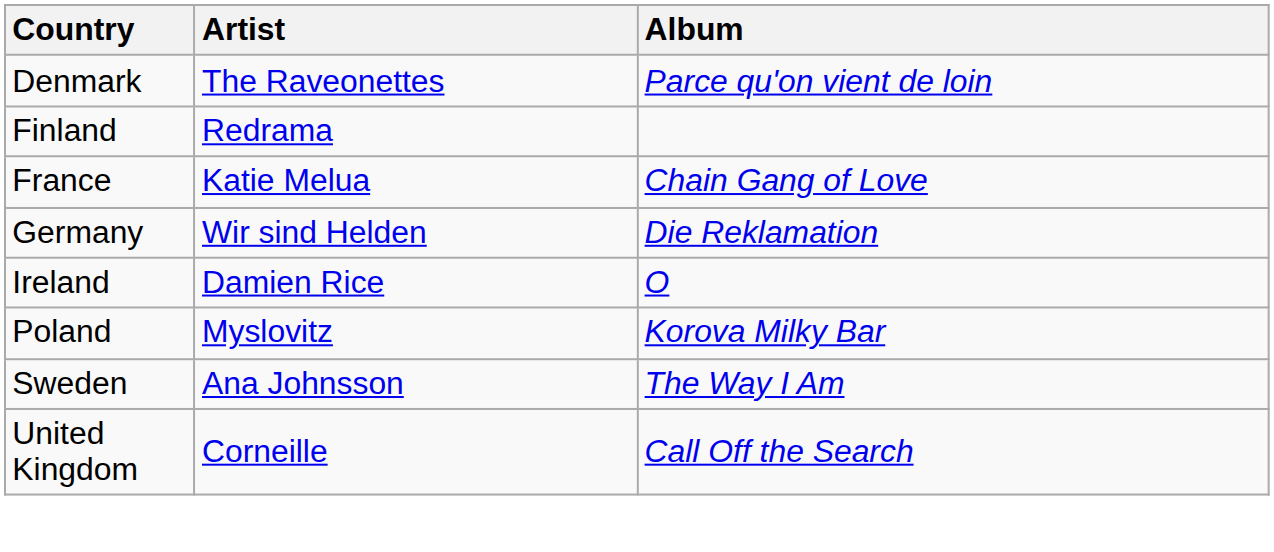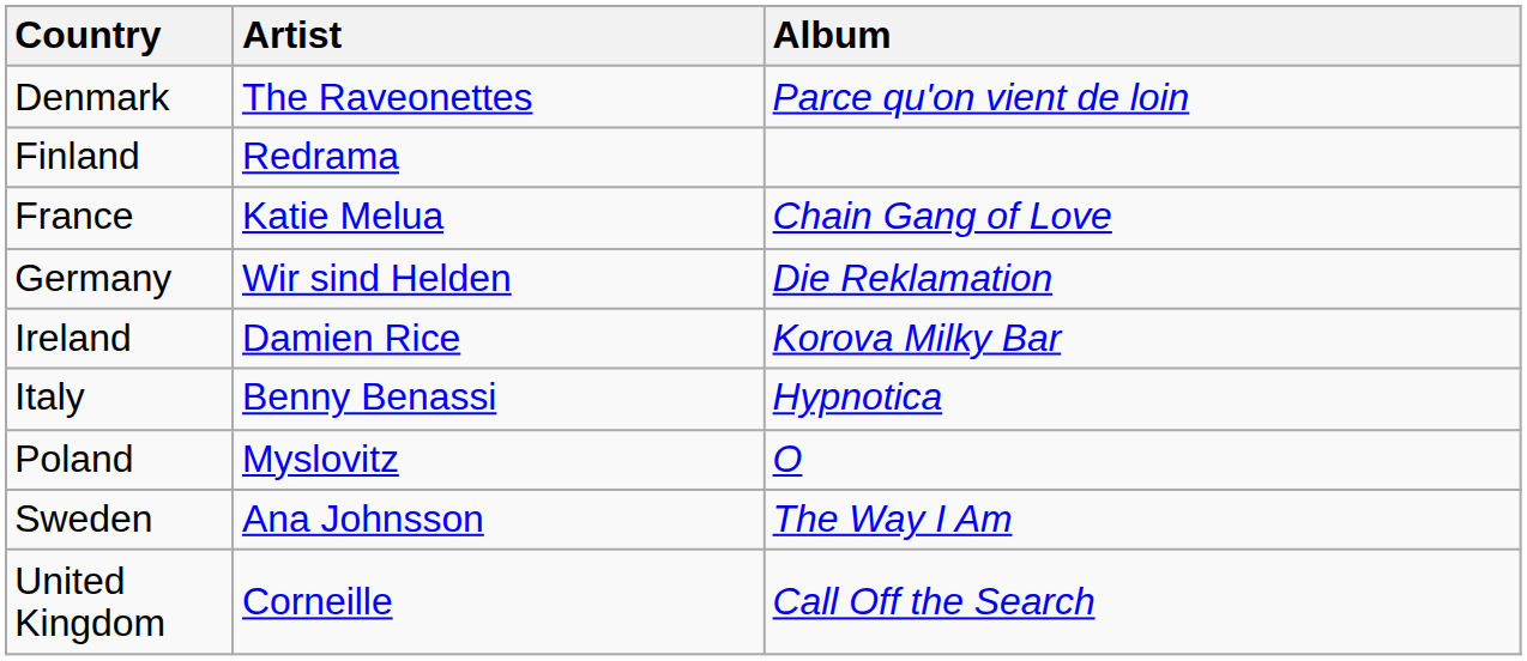 <table class="wikitable" style="width:72%;">
 <tr>
 <th style="width:15%; text-align:left;">Country</th>
 <th style="width:35%; text-align:left;">Artist</th>
 <th style="width:50%; text-align:left;">Album</th>
 </tr>
 <tr>
 <td>Denmark</td>
 <td><a href='#'>The Raveonettes</a></td>
 <td><em><a href='#'>Parce qu'on vient de loin</a></em></td>
 </tr>
 <tr>
 <td>Finland</td>
 <td><a href='#'>Redrama</a></td>
 <td></td>
 </tr>
 <tr>
 <td>France</td>
 <td><a href='#'>Katie Melua</a></td>
 <td><em><a href='#'>Chain Gang of Love</a></em></td>
 </tr>
 <tr>
 <td>Germany</td>
 <td><a href='#'>Wir sind Helden</a></td>
 <td><em><a href='#'>Die Reklamation</a></em></td>
 </tr>
 <tr>
 <td>Ireland</td>
 <td><a href='#'>Damien Rice</a></td>
-<td><em><a href='#'>O</a></em></td>
+<td><em><a href='#'>Korova Milky Bar</a></em></td>
+</tr>
+<tr>
+<td>Italy</td>
+<td><a href='#'>Benny Benassi</a></td>
+<td><em><a href='#'>Hypnotica</a></em></td>
 </tr>
 <tr>
 <td>Poland</td>
 <td><a href='#'>Myslovitz</a></td>
-<td><em><a href='#'>Korova Milky Bar</a></em></td>
+<td><em><a href='#'>O</a></em></td>
 </tr>
 <tr>
 <td>Sweden</td>
 <td><a href='#'>Ana Johnsson</a></td>
 <td><em><a href='#'>The Way I Am</a></em></td>
 </tr>
 <tr>
 <td>United Kingdom</td>
 <td><a href='#'>Corneille</a></td>
 <td><em><a href='#'>Call Off the Search</a></em></td>
 </tr>
 </table>
